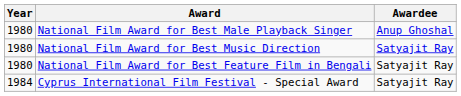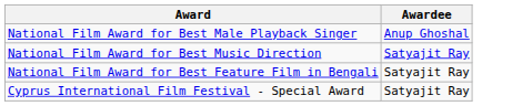 <table class="wikitable sortable">
 <tr>
-<th>Year</th>
 <th>Award</th>
 <th>Awardee</th>
 </tr>
 <tr>
-<td>1980</td>
 <td><a href='#'>National Film Award for Best Male Playback Singer</a></td>
 <td><a href='#'>Anup Ghoshal</a></td>
 </tr>
 <tr>
-<td>1980</td>
 <td><a href='#'>National Film Award for Best Music Direction</a></td>
 <td><a href='#'>Satyajit Ray</a></td>
 </tr>
 <tr>
-<td>1980</td>
 <td><a href='#'>National Film Award for Best Feature Film in Bengali</a></td>
 <td>Satyajit Ray</td>
 </tr>
 <tr>
-<td>1984</td>
 <td><a href='#'>Cyprus International Film Festival</a> - Special Award</td>
 <td>Satyajit Ray</td>
 </tr>
 </table>
